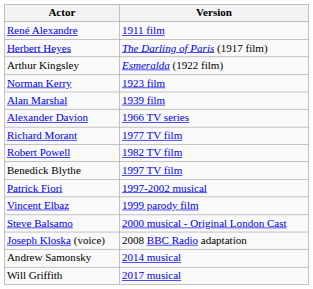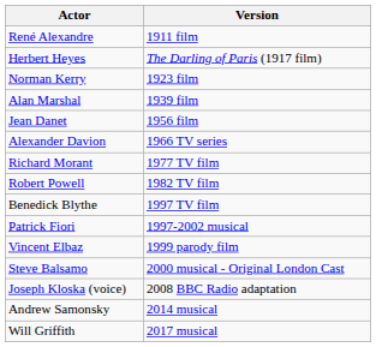 <table class="wikitable" width="50%">
 <tr bgcolor="#CCCCCC">
 <th>Actor</th>
 <th>Version</th>
 </tr>
 <tr>
 <td><a href='#'>René Alexandre</a></td>
 <td><a href='#'>1911 film</a></td>
 </tr>
 <tr>
 <td><a href='#'>Herbert Heyes</a></td>
 <td><em><a href='#'>The Darling of Paris</a></em> (1917 film)</td>
 </tr>
 <tr>
-<td>Arthur Kingsley</td>
-<td><em><a href='#'>Esmeralda</a></em> (1922 film)</td>
-</tr>
-<tr>
 <td><a href='#'>Norman Kerry</a></td>
 <td><a href='#'>1923 film</a></td>
 </tr>
 <tr>
 <td><a href='#'>Alan Marshal</a></td>
 <td><a href='#'>1939 film</a></td>
+</tr>
+<tr>
+<td><a href='#'>Jean Danet</a></td>
+<td><a href='#'>1956 film</a></td>
 </tr>
 <tr>
 <td><a href='#'>Alexander Davion</a></td>
 <td><a href='#'>1966 TV series</a></td>
 </tr>
 <tr>
 <td><a href='#'>Richard Morant</a></td>
 <td><a href='#'>1977 TV film</a></td>
 </tr>
 <tr>
 <td><a href='#'>Robert Powell</a></td>
 <td><a href='#'>1982 TV film</a></td>
 </tr>
 <tr>
 <td>Benedick Blythe</td>
 <td><a href='#'>1997 TV film</a></td>
 </tr>
 <tr>
 <td><a href='#'>Patrick Fiori</a></td>
 <td><a href='#'>1997-2002 musical</a></td>
 </tr>
 <tr>
 <td><a href='#'>Vincent Elbaz</a></td>
 <td><a href='#'>1999 parody film</a></td>
 </tr>
 <tr>
 <td><a href='#'>Steve Balsamo</a></td>
 <td><a href='#'>2000 musical - Original London Cast</a></td>
 </tr>
 <tr>
 <td><a href='#'>Joseph Kloska</a> (voice)</td>
 <td>2008 <a href='#'>BBC Radio</a> adaptation</td>
 </tr>
 <tr>
 <td>Andrew Samonsky</td>
 <td><a href='#'>2014 musical</a></td>
 </tr>
 <tr>
 <td>Will Griffith</td>
 <td><a href='#'>2017 musical</a></td>
 </tr>
 </table>
